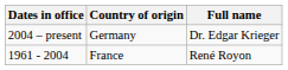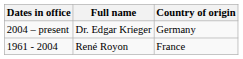 <table class="wikitable">
 <tr>
 <th>Dates in office</th>
+<th>Full name</th>
 <th>Country of origin</th>
-<th>Full name</th>
 </tr>
 <tr>
 <td>2004 – present</td>
+<td>Dr. Edgar Krieger</td>
 <td>Germany</td>
-<td>Dr. Edgar Krieger</td>
 </tr>
 <tr>
 <td>1961 - 2004</td>
+<td>René Royon</td>
 <td>France</td>
-<td>René Royon</td>
 </tr>
 </table>
